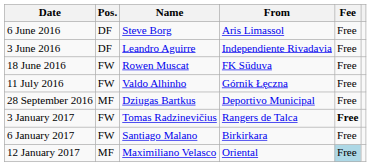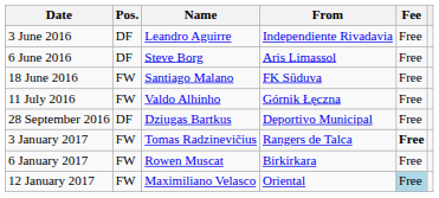 <table class="wikitable">
 <tr>
 <th>Date</th>
 <th>Pos.</th>
 <th>Name</th>
 <th>From</th>
 <th>Fee</th>
 <th></th>
 </tr>
 <tr>
+<td>3 June 2016</td>
+<td>DF</td>
+<td> <a href='#'>Leandro Aguirre</a></td>
+<td> <a href='#'>Independiente Rivadavia</a></td>
+<td>Free</td>
+<td></td>
+</tr>
+<tr>
 <td>6 June 2016</td>
 <td>DF</td>
 <td> <a href='#'>Steve Borg</a></td>
 <td> <a href='#'>Aris Limassol</a></td>
 <td>Free</td>
 <td></td>
 </tr>
 <tr>
-<td>3 June 2016</td>
-<td>DF</td>
-<td> <a href='#'>Leandro Aguirre</a></td>
-<td> <a href='#'>Independiente Rivadavia</a></td>
-<td>Free</td>
-<td></td>
-</tr>
-<tr>
 <td>18 June 2016</td>
 <td>FW</td>
-<td> <a href='#'>Rowen Muscat</a></td>
+<td> <a href='#'>Santiago Malano</a></td>
 <td> <a href='#'>FK Sūduva</a></td>
 <td>Free</td>
 <td></td>
 </tr>
 <tr>
 <td>11 July 2016</td>
 <td>FW</td>
 <td> <a href='#'>Valdo Alhinho</a></td>
 <td> <a href='#'>Górnik Łęczna</a></td>
 <td>Free</td>
 <td></td>
 </tr>
 <tr>
 <td>28 September 2016</td>
-<td>MF</td>
+<td>DF</td>
 <td> <a href='#'>Dziugas Bartkus</a></td>
 <td> <a href='#'>Deportivo Municipal</a></td>
 <td>Free</td>
 <td></td>
 </tr>
 <tr>
 <td>3 January 2017</td>
 <td>FW</td>
 <td> <a href='#'>Tomas Radzinevičius</a></td>
 <td> <a href='#'>Rangers de Talca</a></td>
 <td><strong>Free</strong></td>
 <td></td>
 </tr>
 <tr>
 <td>6 January 2017</td>
 <td>FW</td>
-<td> <a href='#'>Santiago Malano</a></td>
+<td> <a href='#'>Rowen Muscat</a></td>
 <td> <a href='#'>Birkirkara</a></td>
 <td>Free</td>
 <td></td>
 </tr>
 <tr>
 <td>12 January 2017</td>
-<td>MF</td>
+<td>FW</td>
 <td> <a href='#'>Maximiliano Velasco</a></td>
 <td> <a href='#'>Oriental</a></td>
 <td style="background: lightblue;">Free</td>
 <td></td>
 </tr>
 </table>
